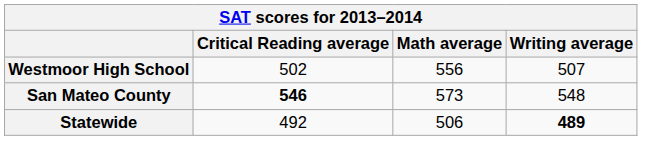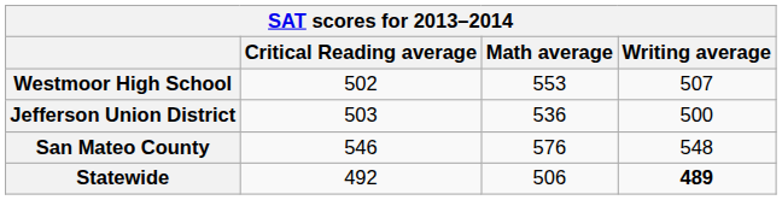 <table class="wikitable" style="text-align:center">
 <tr>
 <th colspan="4"><a href='#'>SAT</a> scores for 2013–2014</th>
 </tr>
 <tr>
 <th></th>
 <th>Critical Reading average</th>
 <th>Math average</th>
 <th>Writing average</th>
 </tr>
 <tr>
 <th>Westmoor High School</th>
 <td>502</td>
-<td>556</td>
+<td>553</td>
 <td>507</td>
 </tr>
 <tr>
+<th>Jefferson Union District</th>
+<td>503</td>
+<td>536</td>
+<td>500</td>
+</tr>
+<tr>
 <th>San Mateo County</th>
-<td><strong>546</strong></td>
-<td>573</td>
+<td>546</td>
+<td>576</td>
 <td>548</td>
 </tr>
 <tr>
 <th>Statewide</th>
 <td>492</td>
 <td>506</td>
 <td><strong>489</strong></td>
 </tr>
 </table>
